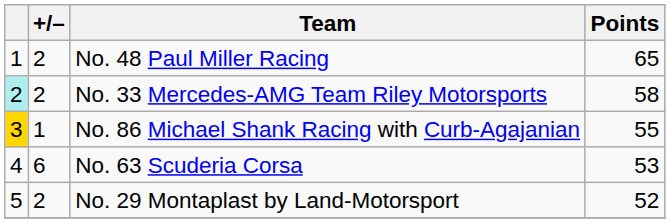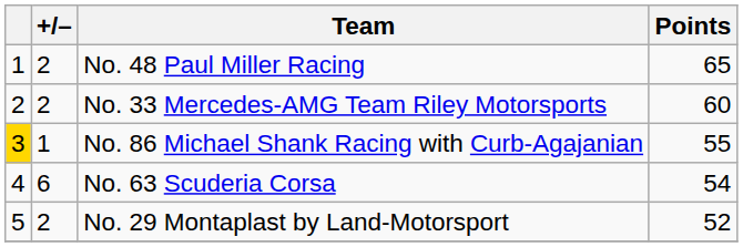 <table class="wikitable" style="font-size: 95%;">
 <tr>
 <th scope="col"></th>
 <th scope="col">+/–</th>
 <th scope="col">Team</th>
 <th scope="col">Points</th>
 </tr>
 <tr>
 <td align=center>1</td>
 <td align="left"> 2</td>
 <td> No. 48 <a href='#'>Paul Miller Racing</a></td>
 <td align=right>65</td>
 </tr>
 <tr>
-<td align=center style="background: paleturquoise;">2</td>
+<td align=center>2</td>
 <td align="left"> 2</td>
 <td> No. 33 <a href='#'>Mercedes-AMG Team Riley Motorsports</a></td>
-<td align=right>58</td>
+<td align=right>60</td>
 </tr>
 <tr>
 <td align=center style="background: gold;">3</td>
 <td align="left"> 1</td>
 <td> No. 86 <a href='#'>Michael Shank Racing</a> with <a href='#'>Curb-Agajanian</a></td>
 <td align=right>55</td>
 </tr>
 <tr>
 <td align=center>4</td>
 <td align="left"> 6</td>
 <td> No. 63 <a href='#'>Scuderia Corsa</a></td>
-<td align=right>53</td>
+<td align=right>54</td>
 </tr>
 <tr>
 <td align=center>5</td>
 <td align="left"> 2</td>
 <td> No. 29 Montaplast by Land-Motorsport</td>
 <td align=right>52</td>
 </tr>
 <tr>
 </tr>
 </table>
